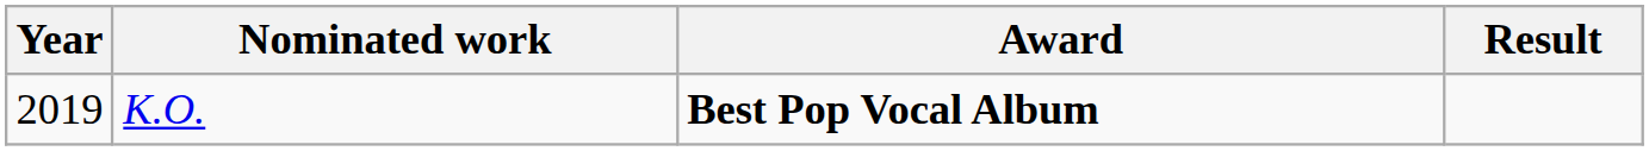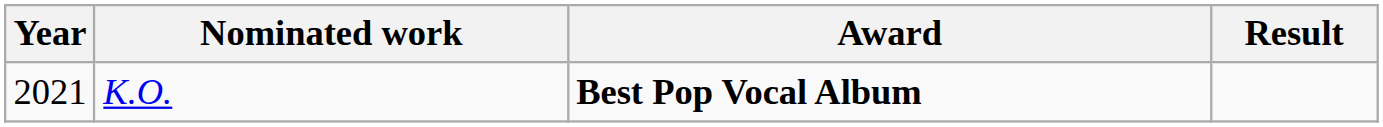 <table class="wikitable">
 <tr>
 <th>Year</th>
 <th width="200">Nominated work</th>
 <th width="275">Award</th>
 <th width="65">Result</th>
 </tr>
 <tr>
-<td>2019</td>
+<td>2021</td>
 <td><em><a href='#'>K.O.</a></em></td>
 <td><strong>Best Pop Vocal Album</strong></td>
 <td></td>
 </tr>
 </table>
